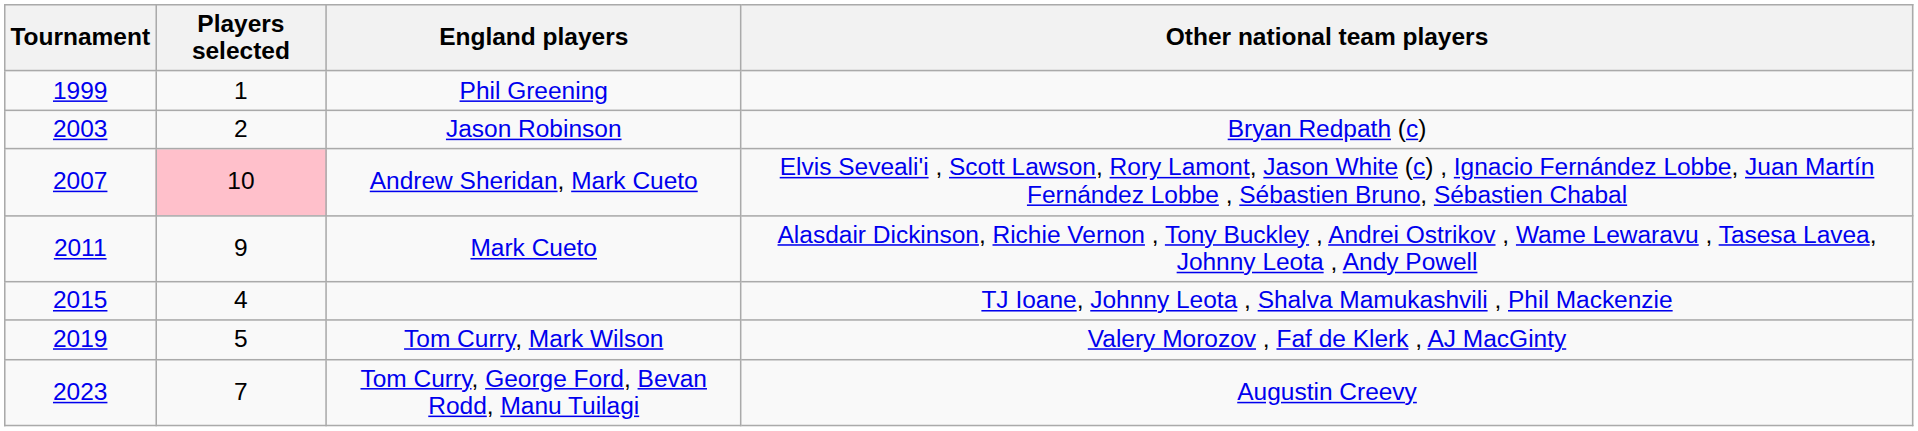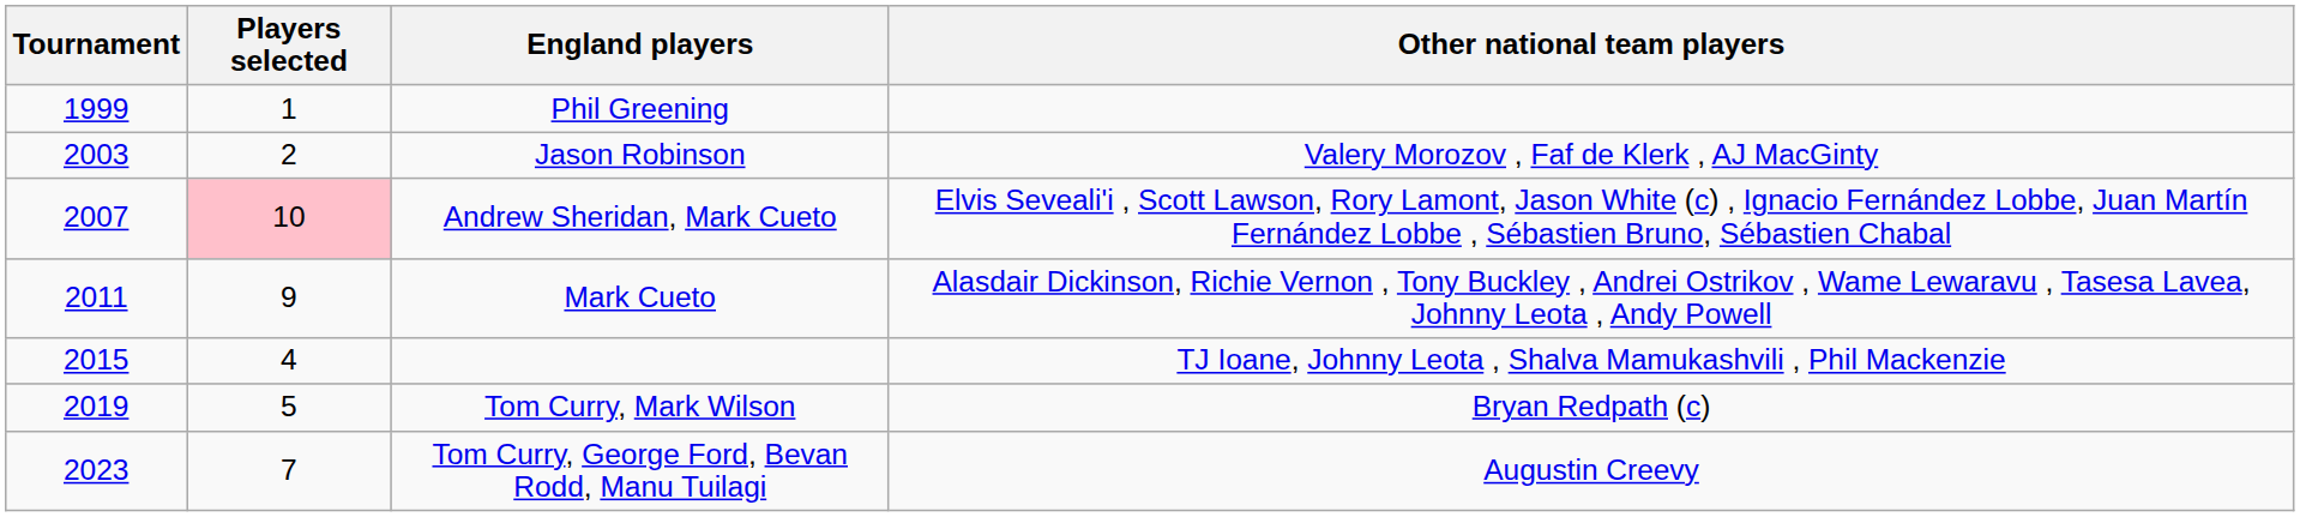 <table class="wikitable sortable" style="text-align:center">
 <tr>
 <th>Tournament</th>
 <th>Players selected</th>
 <th>England players</th>
 <th>Other national team players</th>
 </tr>
 <tr>
 <td><a href='#'>1999</a></td>
 <td>1</td>
 <td><a href='#'>Phil Greening</a></td>
 <td></td>
 </tr>
 <tr>
 <td><a href='#'>2003</a></td>
 <td>2</td>
 <td><a href='#'>Jason Robinson</a></td>
-<td><a href='#'>Bryan Redpath</a> (<a href='#'>c</a>) </td>
+<td><a href='#'>Valery Morozov</a> , <a href='#'>Faf de Klerk</a> , <a href='#'>AJ MacGinty</a> </td>
 </tr>
 <tr>
 <td><a href='#'>2007</a></td>
 <td style="background: pink;">10</td>
 <td><a href='#'>Andrew Sheridan</a>, <a href='#'>Mark Cueto</a></td>
 <td><a href='#'>Elvis Seveali'i</a> , <a href='#'>Scott Lawson</a>, <a href='#'>Rory Lamont</a>, <a href='#'>Jason White</a> (<a href='#'>c</a>) , <a href='#'>Ignacio Fernández Lobbe</a>, <a href='#'>Juan Martín Fernández Lobbe</a> , <a href='#'>Sébastien Bruno</a>, <a href='#'>Sébastien Chabal</a> </td>
 </tr>
 <tr>
 <td><a href='#'>2011</a></td>
 <td>9</td>
 <td><a href='#'>Mark Cueto</a></td>
 <td><a href='#'>Alasdair Dickinson</a>, <a href='#'>Richie Vernon</a> , <a href='#'>Tony Buckley</a> , <a href='#'>Andrei Ostrikov</a> , <a href='#'>Wame Lewaravu</a> ,   <a href='#'>Tasesa Lavea</a>, <a href='#'>Johnny Leota</a> , <a href='#'>Andy Powell</a> </td>
 </tr>
 <tr>
 <td><a href='#'>2015</a></td>
 <td>4</td>
 <td></td>
 <td><a href='#'>TJ Ioane</a>, <a href='#'>Johnny Leota</a> , <a href='#'>Shalva Mamukashvili</a> , <a href='#'>Phil Mackenzie</a> </td>
 </tr>
 <tr>
 <td><a href='#'>2019</a></td>
 <td>5</td>
 <td><a href='#'>Tom Curry</a>, <a href='#'>Mark Wilson</a></td>
-<td><a href='#'>Valery Morozov</a> , <a href='#'>Faf de Klerk</a> , <a href='#'>AJ MacGinty</a> </td>
+<td><a href='#'>Bryan Redpath</a> (<a href='#'>c</a>) </td>
 </tr>
 <tr>
 <td><a href='#'>2023</a></td>
 <td>7</td>
 <td><a href='#'>Tom Curry</a>, <a href='#'>George Ford</a>, <a href='#'>Bevan Rodd</a>, <a href='#'>Manu Tuilagi</a></td>
 <td><a href='#'>Augustin Creevy</a> </td>
 </tr>
 </table>
